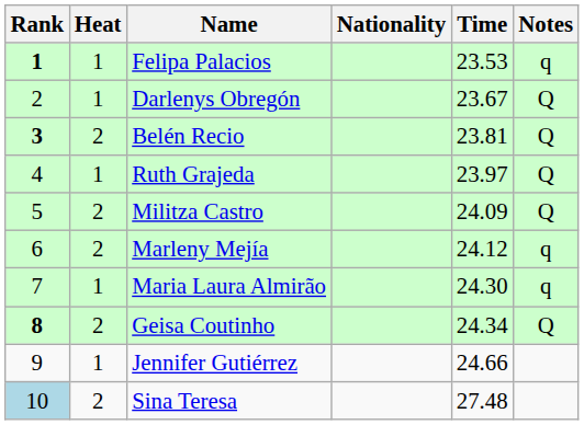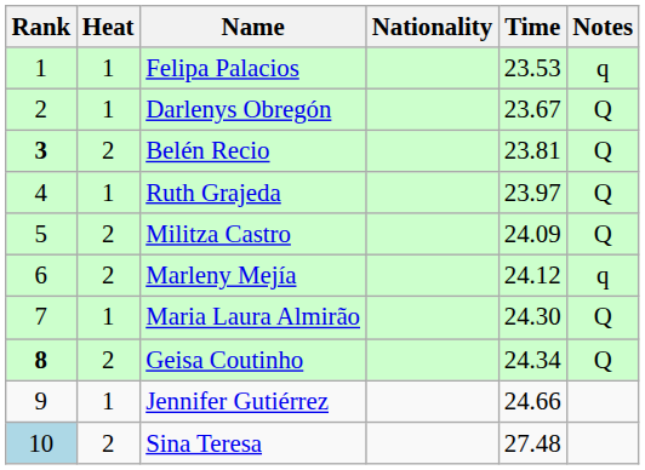 <table class="wikitable sortable" style="text-align:center;font-size:95%">
 <tr>
 <th>Rank</th>
 <th>Heat</th>
 <th>Name</th>
 <th>Nationality</th>
 <th>Time</th>
 <th>Notes</th>
 </tr>
 <tr bgcolor=ccffcc>
-<td><strong>1</strong></td>
+<td>1</td>
 <td>1</td>
 <td align=left><a href='#'>Felipa Palacios</a></td>
 <td align=left></td>
 <td>23.53</td>
 <td>q</td>
 </tr>
 <tr bgcolor=ccffcc>
 <td>2</td>
 <td>1</td>
 <td align=left><a href='#'>Darlenys Obregón</a></td>
 <td align=left></td>
 <td>23.67</td>
 <td>Q</td>
 </tr>
 <tr bgcolor=ccffcc>
 <td><strong>3</strong></td>
 <td>2</td>
 <td align=left><a href='#'>Belén Recio</a></td>
 <td align=left></td>
 <td>23.81</td>
 <td>Q</td>
 </tr>
 <tr bgcolor=ccffcc>
 <td>4</td>
 <td>1</td>
 <td align=left><a href='#'>Ruth Grajeda</a></td>
 <td align=left></td>
 <td>23.97</td>
 <td>Q</td>
 </tr>
 <tr bgcolor=ccffcc>
 <td>5</td>
 <td>2</td>
 <td align=left><a href='#'>Militza Castro</a></td>
 <td align=left></td>
 <td>24.09</td>
 <td>Q</td>
 </tr>
 <tr bgcolor=ccffcc>
 <td>6</td>
 <td>2</td>
 <td align=left><a href='#'>Marleny Mejía</a></td>
 <td align=left></td>
 <td>24.12</td>
 <td>q</td>
 </tr>
 <tr bgcolor=ccffcc>
 <td>7</td>
 <td>1</td>
 <td align=left><a href='#'>Maria Laura Almirão</a></td>
 <td align=left></td>
 <td>24.30</td>
-<td>q</td>
+<td>Q</td>
 </tr>
 <tr bgcolor=ccffcc>
 <td><strong>8</strong></td>
 <td>2</td>
 <td align=left><a href='#'>Geisa Coutinho</a></td>
 <td align=left></td>
 <td>24.34</td>
 <td>Q</td>
 </tr>
 <tr>
 <td>9</td>
 <td>1</td>
 <td align=left><a href='#'>Jennifer Gutiérrez</a></td>
 <td align=left></td>
 <td>24.66</td>
 <td></td>
 </tr>
 <tr>
 <td style="background: lightblue;">10</td>
 <td>2</td>
 <td align=left><a href='#'>Sina Teresa</a></td>
 <td align=left></td>
 <td>27.48</td>
 <td></td>
 </tr>
 </table>
